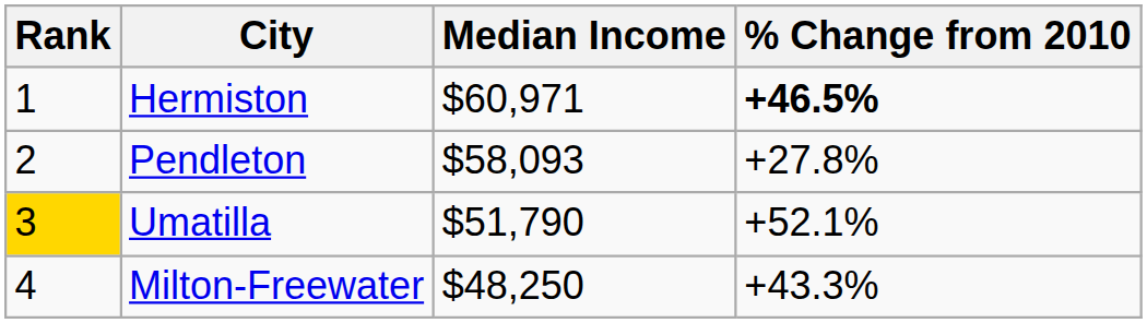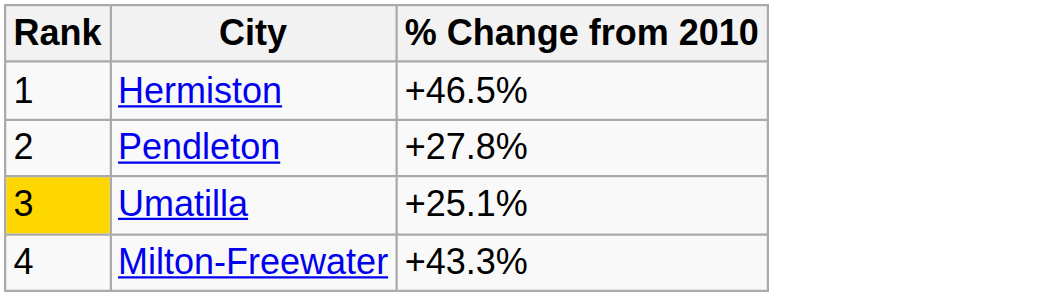 <table class="wikitable">
 <tr>
 <th>Rank</th>
 <th>City</th>
-<th>Median Income</th>
 <th>% Change from 2010</th>
 </tr>
 <tr>
 <td>1</td>
 <td><a href='#'>Hermiston</a></td>
-<td>$60,971</td>
-<td><strong>+46.5%</strong></td>
+<td>+46.5%</td>
 </tr>
 <tr>
 <td>2</td>
 <td><a href='#'>Pendleton</a></td>
-<td>$58,093</td>
 <td>+27.8%</td>
 </tr>
 <tr>
 <td style="background: gold;">3</td>
 <td><a href='#'>Umatilla</a></td>
-<td>$51,790</td>
-<td>+52.1%</td>
+<td>+25.1%</td>
 </tr>
 <tr>
 <td>4</td>
 <td><a href='#'>Milton-Freewater</a></td>
-<td>$48,250</td>
 <td>+43.3%</td>
 </tr>
 </table>
